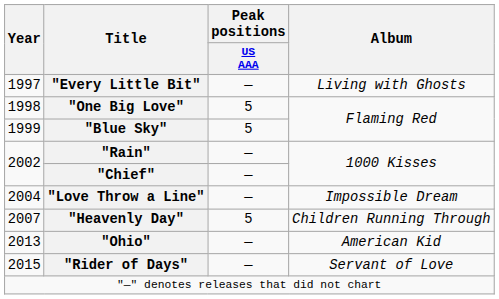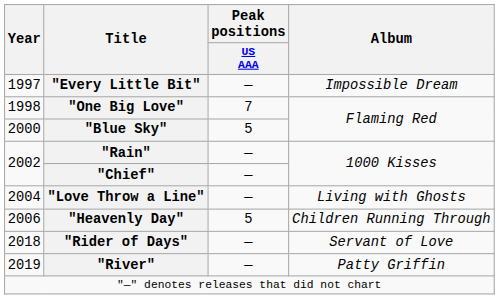 <table class="wikitable plainrowheaders" style="text-align:center;">
 <tr>
 <th rowspan="2">Year</th>
 <th rowspan="2">Title</th>
 <th>Peak positions</th>
 <th rowspan="2">Album</th>
 </tr>
 <tr style="font-size:smaller;">
 <th width="60"><a href='#'>US<br>AAA</a><br></th>
 </tr>
 <tr>
 <td>1997</td>
 <th scope="row">"Every Little Bit"</th>
 <td>—</td>
-<td><em>Living with Ghosts</em></td>
+<td><em>Impossible Dream</em></td>
 </tr>
 <tr>
 <td>1998</td>
 <th scope="row">"One Big Love"</th>
-<td>5</td>
+<td>7</td>
 <td rowspan="2"><em>Flaming Red</em></td>
 </tr>
 <tr>
-<td>1999</td>
+<td>2000</td>
 <th scope="row">"Blue Sky"</th>
 <td>5</td>
 </tr>
 <tr>
 <td rowspan="2">2002</td>
 <th scope="row">"Rain"</th>
 <td>—</td>
 <td rowspan="2"><em>1000 Kisses</em></td>
 </tr>
 <tr>
 <th scope="row">"Chief"</th>
 <td>—</td>
 </tr>
 <tr>
 <td>2004</td>
 <th scope="row">"Love Throw a Line"</th>
 <td>—</td>
-<td><em>Impossible Dream</em></td>
+<td><em>Living with Ghosts</em></td>
 </tr>
 <tr>
-<td>2007</td>
+<td>2006</td>
 <th scope="row">"Heavenly Day"</th>
 <td>5</td>
 <td><em>Children Running Through</em></td>
 </tr>
 <tr>
-<td>2013</td>
-<th scope="row">"Ohio"</th>
-<td>—</td>
-<td><em>American Kid</em></td>
-</tr>
-<tr>
-<td>2015</td>
+<td>2018</td>
 <th scope="row">"Rider of Days"</th>
 <td>—</td>
 <td><em>Servant of Love</em></td>
 </tr>
 <tr>
+<td>2019</td>
+<th scope="row">"River"</th>
+<td>—</td>
+<td><em>Patty Griffin</em></td>
+</tr>
+<tr>
 <td colspan="4" style="font-size:8pt">"—" denotes releases that did not chart</td>
 </tr>
 </table>
